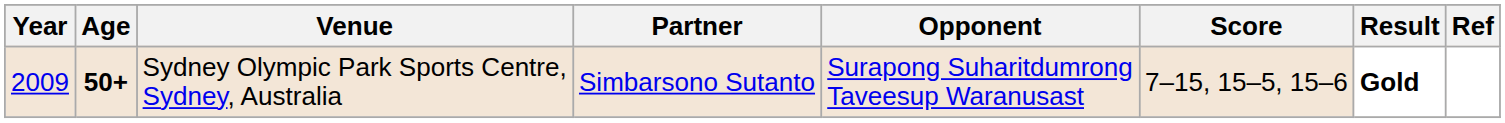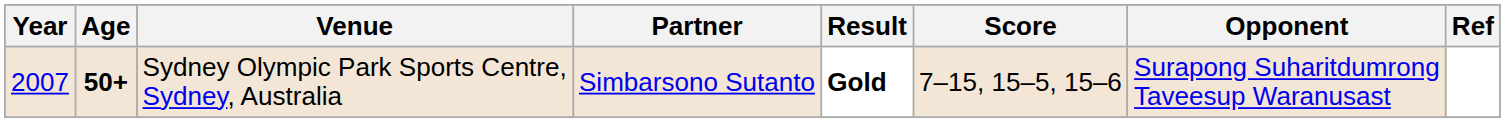 <table class="sortable wikitable" style="font-size: 90%">
 <tr>
 <th>Year</th>
 <th>Age</th>
 <th>Venue</th>
 <th>Partner</th>
+<th>Result</th>
+<th>Score</th>
 <th>Opponent</th>
-<th>Score</th>
-<th>Result</th>
 <th>Ref</th>
 </tr>
 <tr style="background:#F3E6D7">
-<td align="center"><a href='#'>2009</a></td>
+<td align="center"><a href='#'>2007</a></td>
 <td align="center"><strong>50+</strong></td>
 <td align="left">Sydney Olympic Park Sports Centre,<br><a href='#'>Sydney</a>, Australia</td>
 <td align="left"> <a href='#'>Simbarsono Sutanto</a></td>
+<td style="text-align:left; background:white"> <strong>Gold</strong></td>
+<td align="left">7–15, 15–5, 15–6</td>
 <td align="left"> <a href='#'>Surapong Suharitdumrong</a> <br>  <a href='#'>Taveesup Waranusast</a></td>
-<td align="left">7–15, 15–5, 15–6</td>
-<td style="text-align:left; background:white"> <strong>Gold</strong></td>
 <td style="text-align:center; background:white"></td>
 </tr>
 </table>
